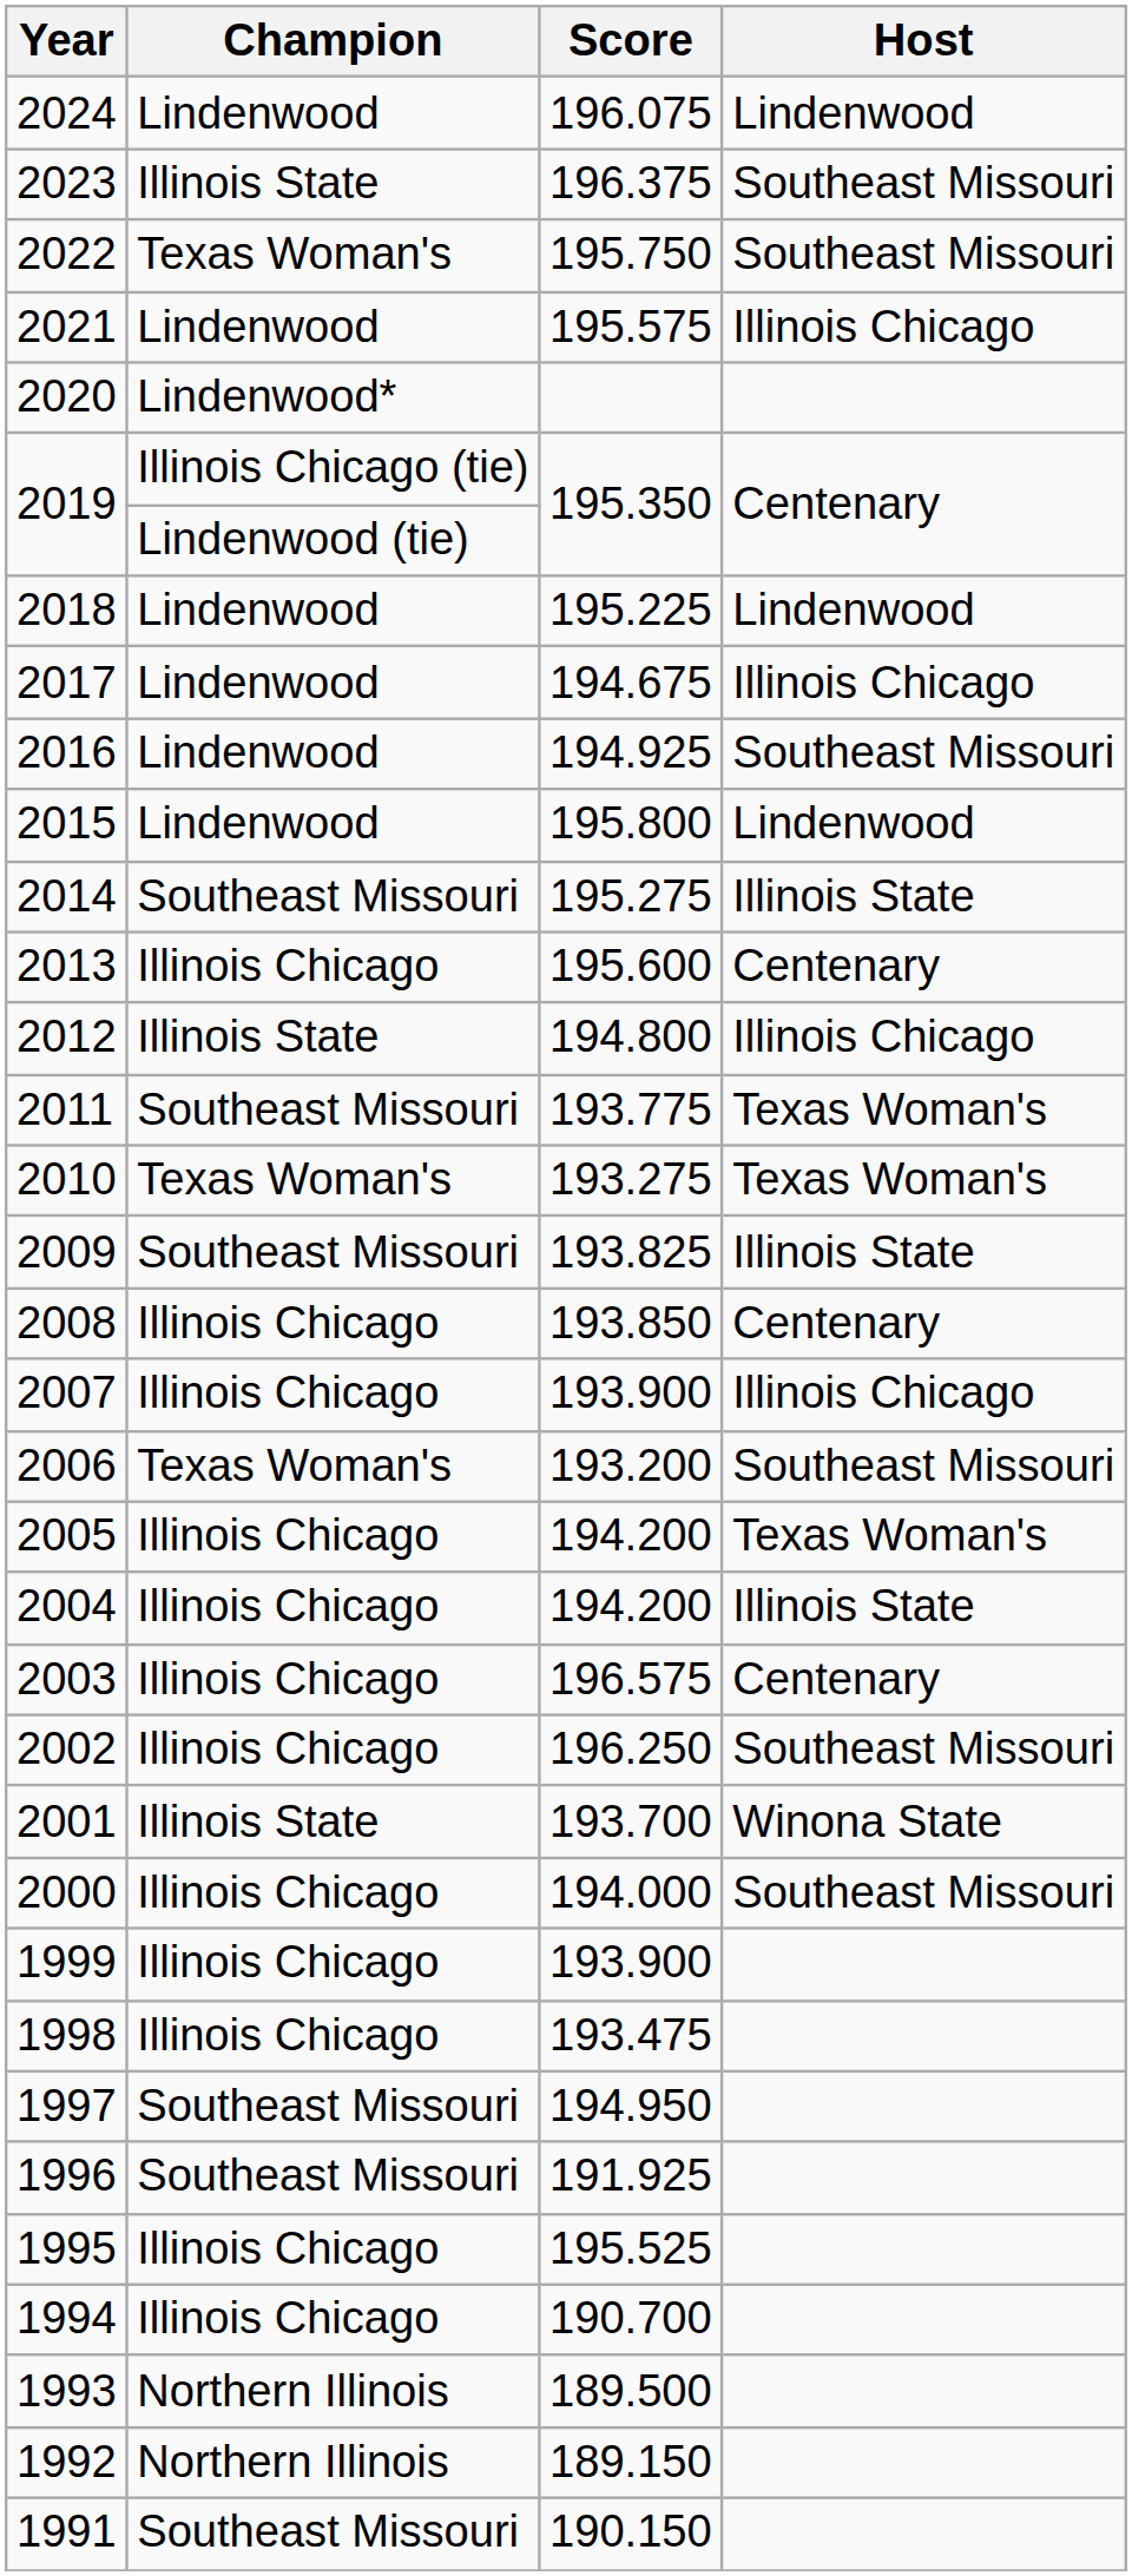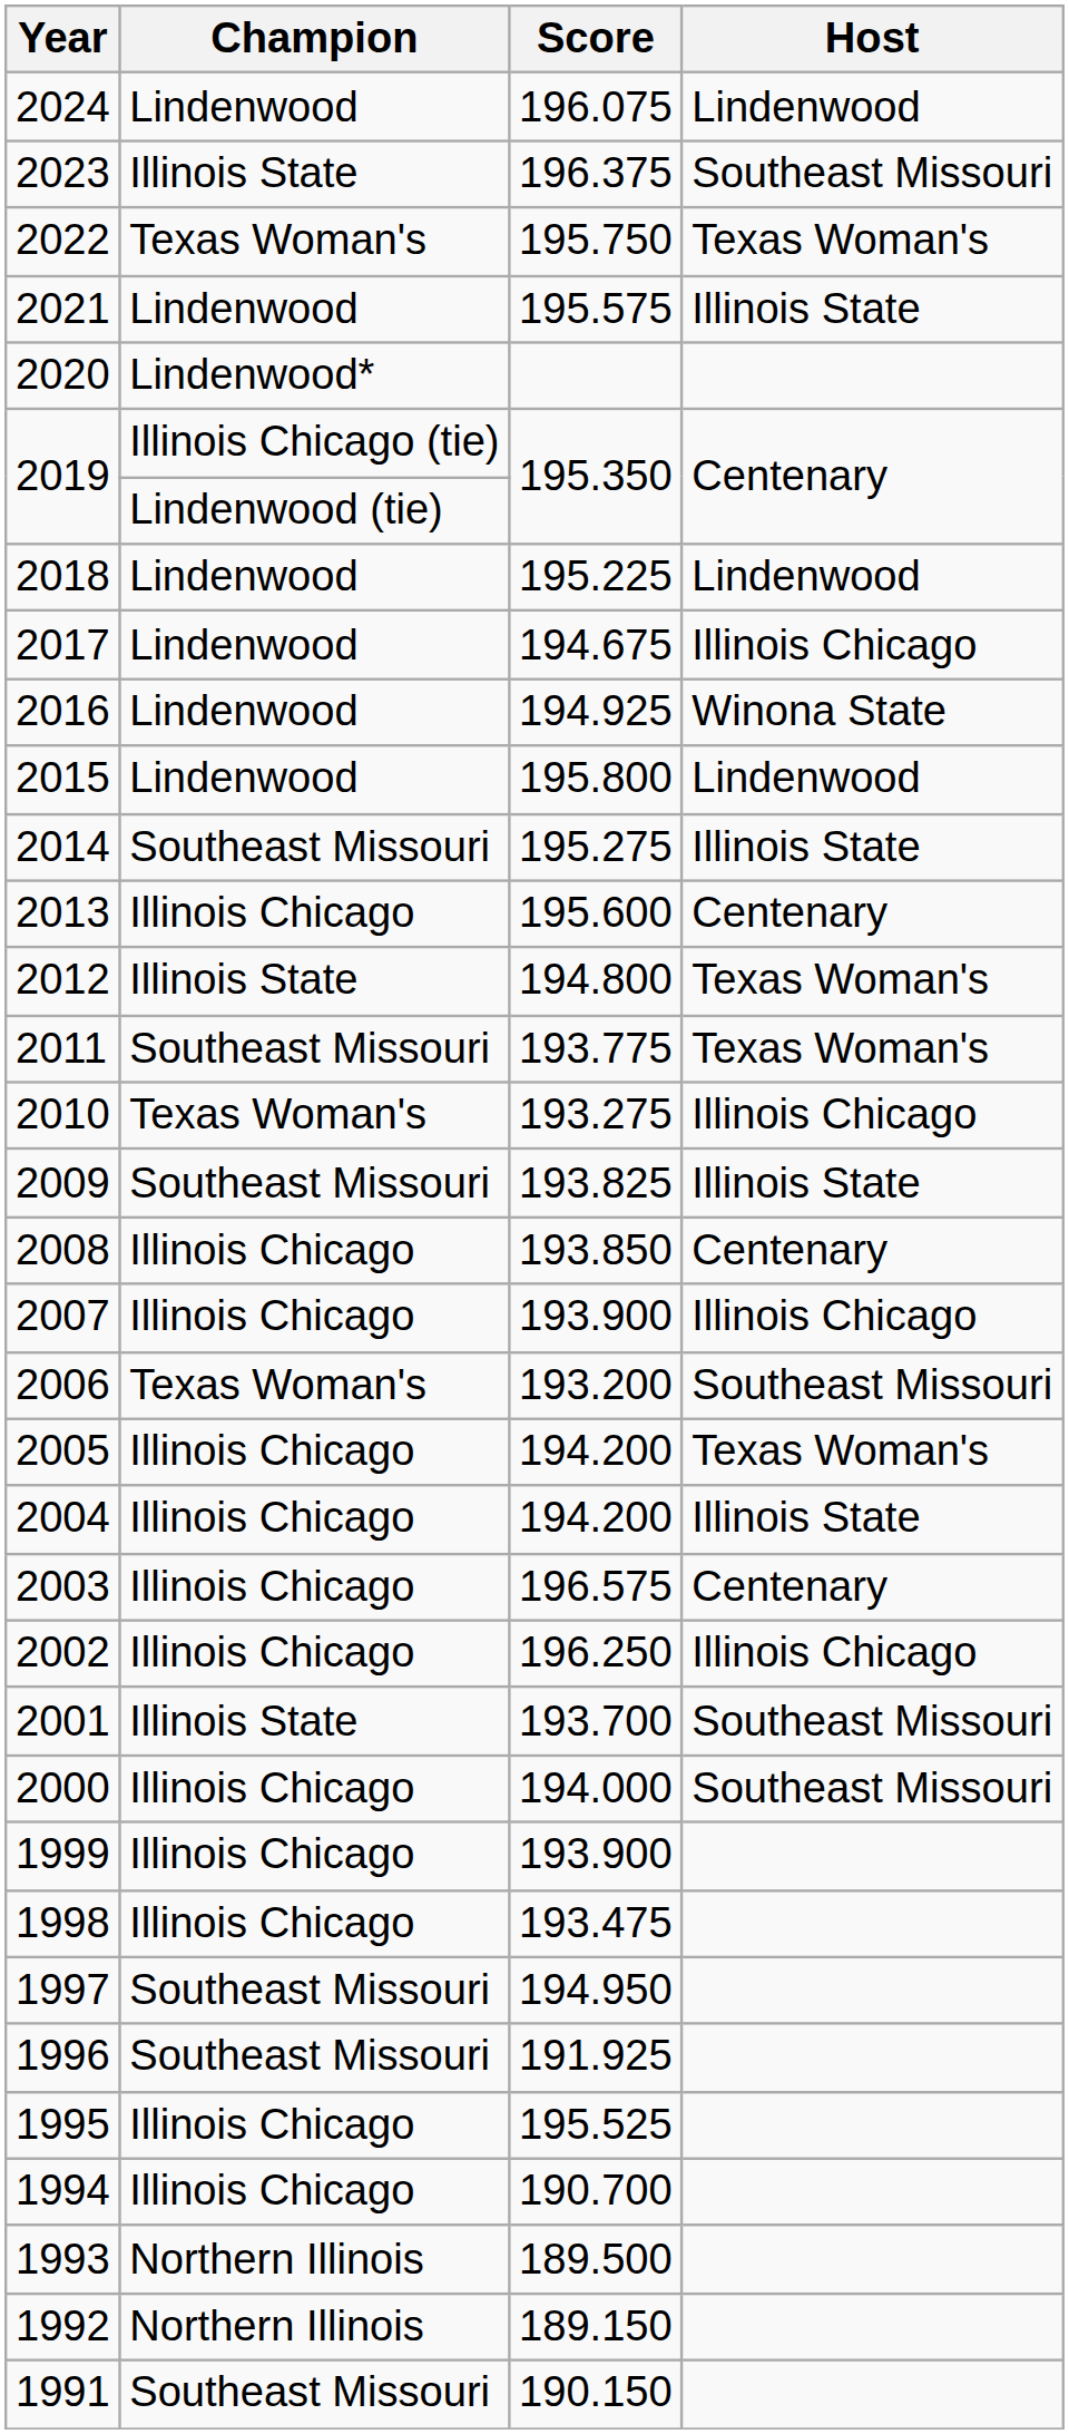 <table class="wikitable">
 <tr>
 <th>Year</th>
 <th>Champion</th>
 <th>Score</th>
 <th>Host</th>
 </tr>
 <tr>
 <td>2024</td>
 <td>Lindenwood</td>
 <td>196.075</td>
 <td>Lindenwood</td>
 </tr>
 <tr>
 <td>2023</td>
 <td>Illinois State</td>
 <td>196.375</td>
 <td>Southeast Missouri</td>
 </tr>
 <tr>
 <td>2022</td>
 <td>Texas Woman's</td>
 <td>195.750</td>
-<td>Southeast Missouri</td>
+<td>Texas Woman's</td>
 </tr>
 <tr>
 <td>2021</td>
 <td>Lindenwood</td>
 <td>195.575</td>
-<td>Illinois Chicago</td>
+<td>Illinois State</td>
 </tr>
 <tr>
 <td>2020</td>
 <td>Lindenwood*</td>
 <td></td>
 <td></td>
 </tr>
 <tr>
 <td rowspan="2">2019</td>
 <td>Illinois Chicago (tie)</td>
 <td rowspan="2">195.350</td>
 <td rowspan="2">Centenary</td>
 </tr>
 <tr>
 <td>Lindenwood (tie)</td>
 </tr>
 <tr>
 <td>2018</td>
 <td>Lindenwood</td>
 <td>195.225</td>
 <td>Lindenwood</td>
 </tr>
 <tr>
 <td>2017</td>
 <td>Lindenwood</td>
 <td>194.675</td>
 <td>Illinois Chicago</td>
 </tr>
 <tr>
 <td>2016</td>
 <td>Lindenwood</td>
 <td>194.925</td>
-<td>Southeast Missouri</td>
+<td>Winona State</td>
 </tr>
 <tr>
 <td>2015</td>
 <td>Lindenwood</td>
 <td>195.800</td>
 <td>Lindenwood</td>
 </tr>
 <tr>
 <td>2014</td>
 <td>Southeast Missouri</td>
 <td>195.275</td>
 <td>Illinois State</td>
 </tr>
 <tr>
 <td>2013</td>
 <td>Illinois Chicago</td>
 <td>195.600</td>
 <td>Centenary</td>
 </tr>
 <tr>
 <td>2012</td>
 <td>Illinois State</td>
 <td>194.800</td>
-<td>Illinois Chicago</td>
+<td>Texas Woman's</td>
 </tr>
 <tr>
 <td>2011</td>
 <td>Southeast Missouri</td>
 <td>193.775</td>
 <td>Texas Woman's</td>
 </tr>
 <tr>
 <td>2010</td>
 <td>Texas Woman's</td>
 <td>193.275</td>
-<td>Texas Woman's</td>
+<td>Illinois Chicago</td>
 </tr>
 <tr>
 <td>2009</td>
 <td>Southeast Missouri</td>
 <td>193.825</td>
 <td>Illinois State</td>
 </tr>
 <tr>
 <td>2008</td>
 <td>Illinois Chicago</td>
 <td>193.850</td>
 <td>Centenary</td>
 </tr>
 <tr>
 <td>2007</td>
 <td>Illinois Chicago</td>
 <td>193.900</td>
 <td>Illinois Chicago</td>
 </tr>
 <tr>
 <td>2006</td>
 <td>Texas Woman's</td>
 <td>193.200</td>
 <td>Southeast Missouri</td>
 </tr>
 <tr>
 <td>2005</td>
 <td>Illinois Chicago</td>
 <td>194.200</td>
 <td>Texas Woman's</td>
 </tr>
 <tr>
 <td>2004</td>
 <td>Illinois Chicago</td>
 <td>194.200</td>
 <td>Illinois State</td>
 </tr>
 <tr>
 <td>2003</td>
 <td>Illinois Chicago</td>
 <td>196.575</td>
 <td>Centenary</td>
 </tr>
 <tr>
 <td>2002</td>
 <td>Illinois Chicago</td>
 <td>196.250</td>
-<td>Southeast Missouri</td>
+<td>Illinois Chicago</td>
 </tr>
 <tr>
 <td>2001</td>
 <td>Illinois State</td>
 <td>193.700</td>
-<td>Winona State</td>
+<td>Southeast Missouri</td>
 </tr>
 <tr>
 <td>2000</td>
 <td>Illinois Chicago</td>
 <td>194.000</td>
 <td>Southeast Missouri</td>
 </tr>
 <tr>
 <td>1999</td>
 <td>Illinois Chicago</td>
 <td>193.900</td>
 <td></td>
 </tr>
 <tr>
 <td>1998</td>
 <td>Illinois Chicago</td>
 <td>193.475</td>
 <td></td>
 </tr>
 <tr>
 <td>1997</td>
 <td>Southeast Missouri</td>
 <td>194.950</td>
 <td></td>
 </tr>
 <tr>
 <td>1996</td>
 <td>Southeast Missouri</td>
 <td>191.925</td>
 <td></td>
 </tr>
 <tr>
 <td>1995</td>
 <td>Illinois Chicago</td>
 <td>195.525</td>
 <td></td>
 </tr>
 <tr>
 <td>1994</td>
 <td>Illinois Chicago</td>
 <td>190.700</td>
 <td></td>
 </tr>
 <tr>
 <td>1993</td>
 <td>Northern Illinois</td>
 <td>189.500</td>
 <td></td>
 </tr>
 <tr>
 <td>1992</td>
 <td>Northern Illinois</td>
 <td>189.150</td>
 <td></td>
 </tr>
 <tr>
 <td>1991</td>
 <td>Southeast Missouri</td>
 <td>190.150</td>
 <td></td>
 </tr>
 </table>
